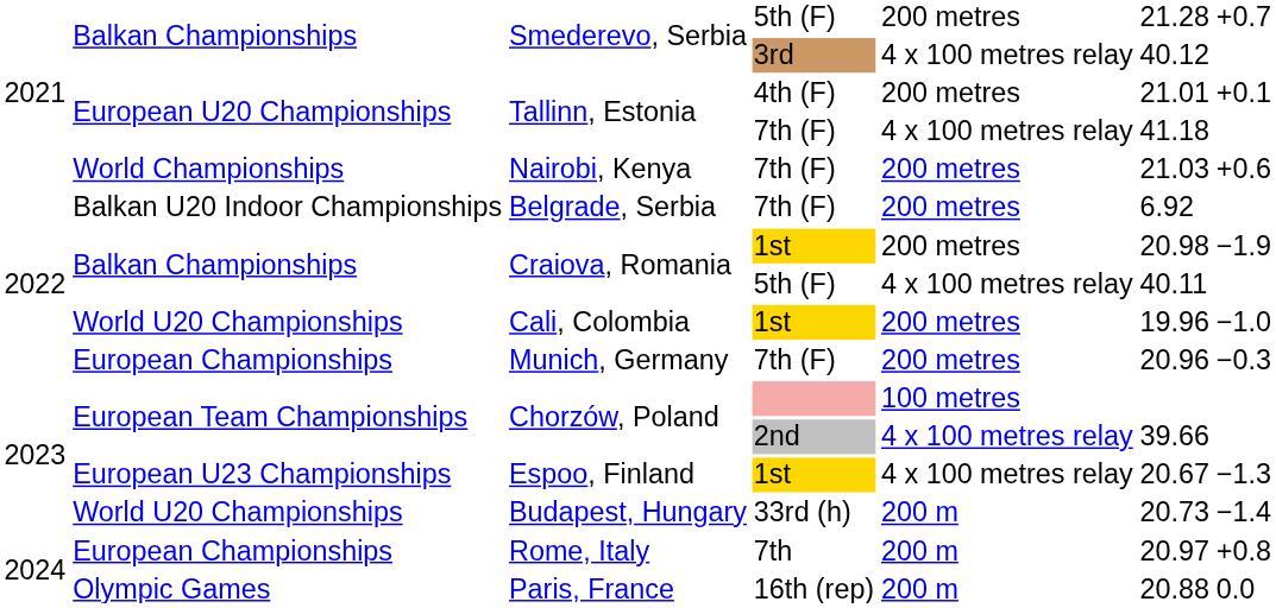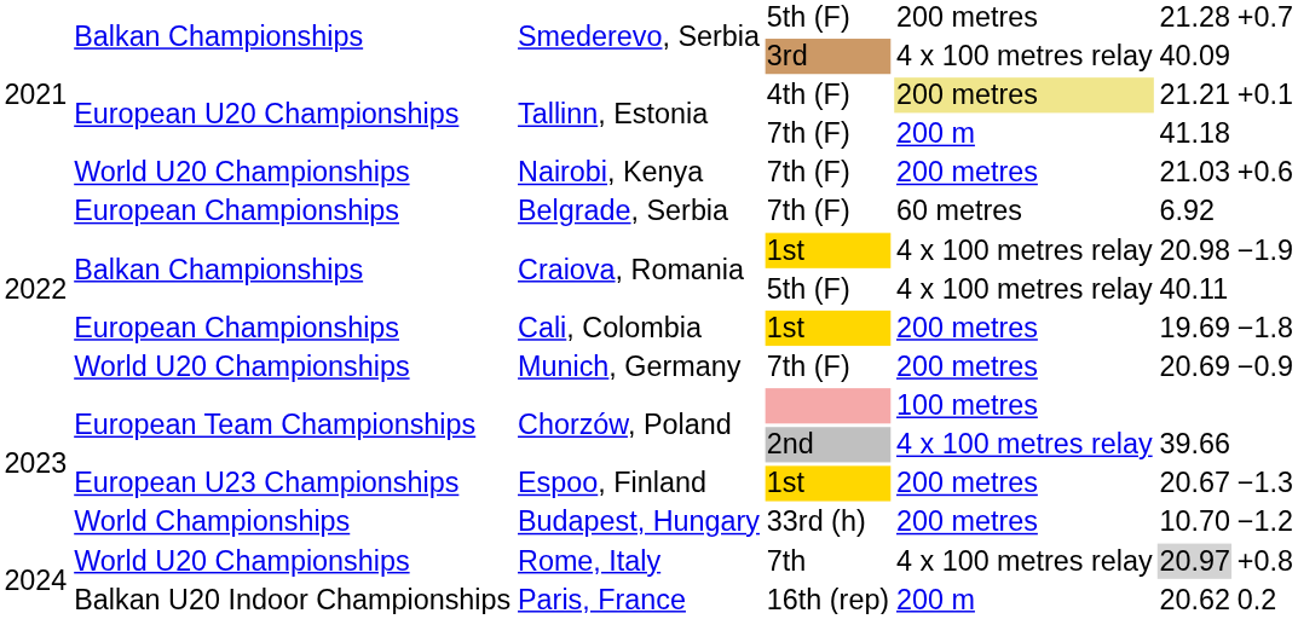 <table>
 <tr>
 <td rowspan=5>2021</td>
 <td rowspan=2><a href='#'>Balkan Championships</a></td>
 <td rowspan=2><a href='#'>Smederevo</a>, Serbia</td>
 <td>5th (F)</td>
 <td>200 metres</td>
 <td>21.28</td>
 <td>+0.7</td>
 <td></td>
 </tr>
 <tr>
 <td bgcolor=cc9966>3rd</td>
 <td>4 x 100 metres relay</td>
-<td>40.12</td>
+<td>40.09</td>
 <td></td>
 <td></td>
 </tr>
 <tr>
 <td rowspan=2><a href='#'>European U20 Championships</a></td>
 <td rowspan=2><a href='#'>Tallinn</a>, Estonia</td>
 <td>4th (F)</td>
-<td>200 metres</td>
-<td>21.01</td>
+<td style="background: khaki;">200 metres</td>
+<td>21.21</td>
 <td>+0.1</td>
 <td></td>
 </tr>
 <tr>
 <td>7th (F)</td>
-<td>4 x 100 metres relay</td>
+<td><a href='#'>200 m</a></td>
 <td>41.18</td>
 <td></td>
 <td></td>
 </tr>
 <tr>
-<td><a href='#'>World Championships</a></td>
+<td><a href='#'>World U20 Championships</a></td>
 <td><a href='#'>Nairobi</a>, Kenya</td>
 <td>7th (F)</td>
 <td><a href='#'>200 metres</a></td>
 <td>21.03</td>
 <td>+0.6</td>
 <td></td>
 </tr>
 <tr>
 <td rowspan=5>2022</td>
-<td>Balkan U20 Indoor Championships</td>
+<td><a href='#'>European Championships</a></td>
 <td><a href='#'>Belgrade</a>, Serbia</td>
 <td>7th (F)</td>
-<td><a href='#'>200 metres</a></td>
+<td>60 metres</td>
 <td>6.92</td>
 <td></td>
 <td></td>
 </tr>
 <tr>
 <td rowspan=2><a href='#'>Balkan Championships</a></td>
 <td rowspan=2><a href='#'>Craiova</a>, Romania</td>
 <td bgcolor=gold>1st</td>
-<td>200 metres</td>
+<td>4 x 100 metres relay</td>
 <td>20.98</td>
 <td>−1.9</td>
 <td></td>
 </tr>
 <tr>
 <td>5th (F)</td>
 <td>4 x 100 metres relay</td>
 <td>40.11</td>
 <td></td>
 <td></td>
 </tr>
 <tr>
-<td><a href='#'>World U20 Championships</a></td>
+<td><a href='#'>European Championships</a></td>
 <td><a href='#'>Cali</a>, Colombia</td>
 <td bgcolor=gold>1st</td>
 <td><a href='#'>200 metres</a></td>
-<td>19.96 </td>
-<td>−1.0</td>
+<td>19.69 </td>
+<td>−1.8</td>
 <td><strong></strong> <strong></strong> <strong></strong> <strong></strong> </td>
 </tr>
 <tr>
-<td><a href='#'>European Championships</a></td>
+<td><a href='#'>World U20 Championships</a></td>
 <td><a href='#'>Munich</a>, Germany</td>
 <td>7th (F)</td>
 <td><a href='#'>200 metres</a></td>
-<td>20.96</td>
-<td>−0.3</td>
+<td>20.69</td>
+<td>−0.9</td>
 <td></td>
 </tr>
 <tr>
 <td rowspan=4>2023</td>
 <td rowspan=2><a href='#'>European Team Championships</a></td>
 <td rowspan=2><a href='#'>Chorzów</a>, Poland</td>
 <td style="background:#F5A9A9;"></td>
 <td><a href='#'>100 metres</a></td>
 <td></td>
 <td></td>
 <td></td>
 </tr>
 <tr>
 <td bgcolor=silver>2nd</td>
 <td><a href='#'>4 x 100 metres relay</a></td>
 <td>39.66</td>
 <td></td>
 <td></td>
 </tr>
 <tr>
 <td><a href='#'>European U23 Championships</a></td>
 <td><a href='#'>Espoo</a>, Finland</td>
 <td bgcolor=gold>1st</td>
-<td>4 x 100 metres relay</td>
+<td><a href='#'>200 metres</a></td>
 <td>20.67</td>
 <td>−1.3</td>
 <td></td>
 </tr>
 <tr>
-<td><a href='#'>World U20 Championships</a></td>
+<td><a href='#'>World Championships</a></td>
 <td><a href='#'>Budapest, Hungary</a></td>
 <td>33rd (h)</td>
-<td><a href='#'>200 m</a></td>
-<td>20.73</td>
-<td>−1.4</td>
+<td><a href='#'>200 metres</a></td>
+<td>10.70</td>
+<td>−1.2</td>
 <td></td>
 </tr>
 <tr>
 <td rowspan=2>2024</td>
-<td><a href='#'>European Championships</a></td>
+<td><a href='#'>World U20 Championships</a></td>
 <td><a href='#'>Rome, Italy</a></td>
 <td>7th</td>
-<td><a href='#'>200 m</a></td>
-<td>20.97</td>
+<td>4 x 100 metres relay</td>
+<td style="background: lightgrey;">20.97</td>
 <td>+0.8</td>
 <td></td>
 </tr>
 <tr>
-<td><a href='#'>Olympic Games</a></td>
+<td>Balkan U20 Indoor Championships</td>
 <td><a href='#'>Paris, France</a></td>
 <td>16th (rep)</td>
 <td><a href='#'>200 m</a></td>
-<td>20.88</td>
-<td>0.0</td>
+<td>20.62</td>
+<td>0.2</td>
 <td></td>
 </tr>
 </table>
